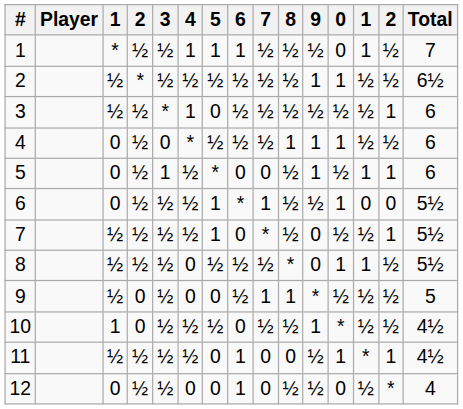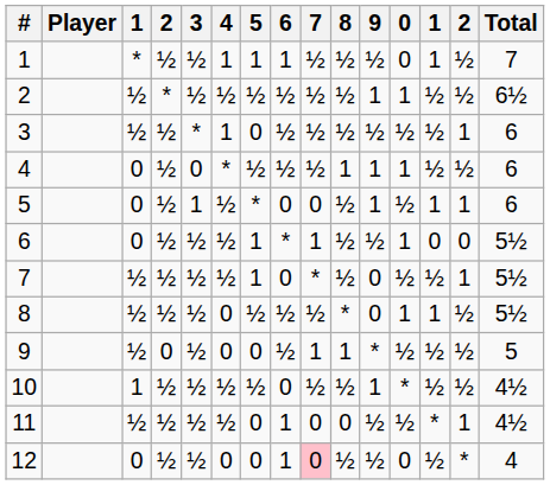 <table class="wikitable" style="text-align: center; margin: 0em 4em">
 <tr>
 <th>#</th>
 <th>Player</th>
 <th>1</th>
 <th>2</th>
 <th>3</th>
 <th>4</th>
 <th>5</th>
 <th>6</th>
 <th>7</th>
 <th>8</th>
 <th>9</th>
 <th>0</th>
 <th>1</th>
 <th>2</th>
 <th>Total</th>
 </tr>
 <tr>
 <td>1</td>
 <td align=left></td>
 <td>*</td>
 <td>½</td>
 <td>½</td>
 <td>1</td>
 <td>1</td>
 <td>1</td>
 <td>½</td>
 <td>½</td>
 <td>½</td>
 <td>0</td>
 <td>1</td>
 <td>½</td>
 <td>7</td>
 </tr>
 <tr>
 <td>2</td>
 <td align=left></td>
 <td>½</td>
 <td>*</td>
 <td>½</td>
 <td>½</td>
 <td>½</td>
 <td>½</td>
 <td>½</td>
 <td>½</td>
 <td>1</td>
 <td>1</td>
 <td>½</td>
 <td>½</td>
 <td>6½</td>
 </tr>
 <tr>
 <td>3</td>
 <td align=left></td>
 <td>½</td>
 <td>½</td>
 <td>*</td>
 <td>1</td>
 <td>0</td>
 <td>½</td>
 <td>½</td>
 <td>½</td>
 <td>½</td>
 <td>½</td>
 <td>½</td>
 <td>1</td>
 <td>6</td>
 </tr>
 <tr>
 <td>4</td>
 <td align=left></td>
 <td>0</td>
 <td>½</td>
 <td>0</td>
 <td>*</td>
 <td>½</td>
 <td>½</td>
 <td>½</td>
 <td>1</td>
 <td>1</td>
 <td>1</td>
 <td>½</td>
 <td>½</td>
 <td>6</td>
 </tr>
 <tr>
 <td>5</td>
 <td align=left></td>
 <td>0</td>
 <td>½</td>
 <td>1</td>
 <td>½</td>
 <td>*</td>
 <td>0</td>
 <td>0</td>
 <td>½</td>
 <td>1</td>
 <td>½</td>
 <td>1</td>
 <td>1</td>
 <td>6</td>
 </tr>
 <tr>
 <td>6</td>
 <td align=left></td>
 <td>0</td>
 <td>½</td>
 <td>½</td>
 <td>½</td>
 <td>1</td>
 <td>*</td>
 <td>1</td>
 <td>½</td>
 <td>½</td>
 <td>1</td>
 <td>0</td>
 <td>0</td>
 <td>5½</td>
 </tr>
 <tr>
 <td>7</td>
 <td align=left></td>
 <td>½</td>
 <td>½</td>
 <td>½</td>
 <td>½</td>
 <td>1</td>
 <td>0</td>
 <td>*</td>
 <td>½</td>
 <td>0</td>
 <td>½</td>
 <td>½</td>
 <td>1</td>
 <td>5½</td>
 </tr>
 <tr>
 <td>8</td>
 <td align=left></td>
 <td>½</td>
 <td>½</td>
 <td>½</td>
 <td>0</td>
 <td>½</td>
 <td>½</td>
 <td>½</td>
 <td>*</td>
 <td>0</td>
 <td>1</td>
 <td>1</td>
 <td>½</td>
 <td>5½</td>
 </tr>
 <tr>
 <td>9</td>
 <td align=left></td>
 <td>½</td>
 <td>0</td>
 <td>½</td>
 <td>0</td>
 <td>0</td>
 <td>½</td>
 <td>1</td>
 <td>1</td>
 <td>*</td>
 <td>½</td>
 <td>½</td>
 <td>½</td>
 <td>5</td>
 </tr>
 <tr>
 <td>10</td>
 <td align=left></td>
 <td>1</td>
-<td>0</td>
+<td>½</td>
 <td>½</td>
 <td>½</td>
 <td>½</td>
 <td>0</td>
 <td>½</td>
 <td>½</td>
 <td>1</td>
 <td>*</td>
 <td>½</td>
 <td>½</td>
 <td>4½</td>
 </tr>
 <tr>
 <td>11</td>
 <td align=left></td>
 <td>½</td>
 <td>½</td>
 <td>½</td>
 <td>½</td>
 <td>0</td>
 <td>1</td>
 <td>0</td>
 <td>0</td>
 <td>½</td>
-<td>1</td>
+<td>½</td>
 <td>*</td>
 <td>1</td>
 <td>4½</td>
 </tr>
 <tr>
 <td>12</td>
 <td align=left></td>
 <td>0</td>
 <td>½</td>
 <td>½</td>
 <td>0</td>
 <td>0</td>
 <td>1</td>
-<td>0</td>
+<td style="background: pink;">0</td>
 <td>½</td>
 <td>½</td>
 <td>0</td>
 <td>½</td>
 <td>*</td>
 <td>4</td>
 </tr>
 </table>
